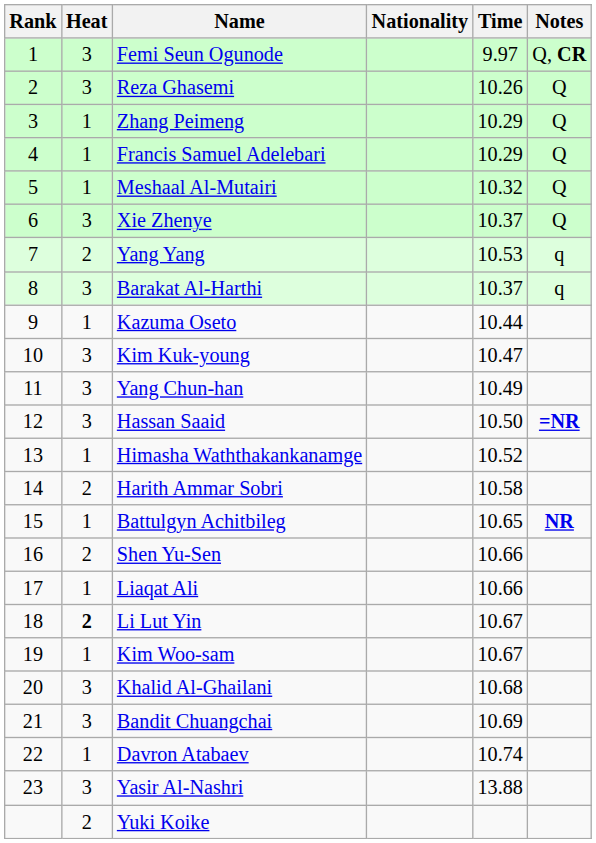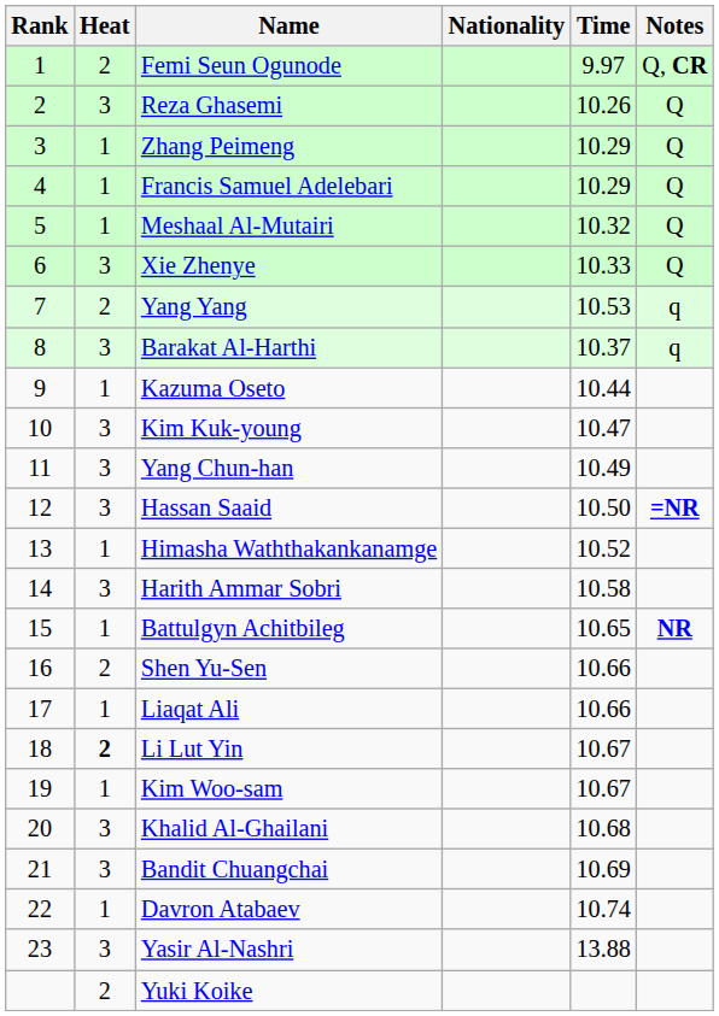 <table class="wikitable sortable" style="text-align:center; font-size:95%">
 <tr>
 <th>Rank</th>
 <th>Heat</th>
 <th>Name</th>
 <th>Nationality</th>
 <th>Time</th>
 <th>Notes</th>
 </tr>
 <tr bgcolor=ccffcc>
 <td>1</td>
-<td>3</td>
+<td>2</td>
 <td align=left><a href='#'>Femi Seun Ogunode</a></td>
 <td align=left></td>
 <td>9.97</td>
 <td>Q, <strong>CR</strong></td>
 </tr>
 <tr bgcolor=ccffcc>
 <td>2</td>
 <td>3</td>
 <td align=left><a href='#'>Reza Ghasemi</a></td>
 <td align=left></td>
 <td>10.26</td>
 <td>Q</td>
 </tr>
 <tr bgcolor=ccffcc>
 <td>3</td>
 <td>1</td>
 <td align=left><a href='#'>Zhang Peimeng</a></td>
 <td align=left></td>
 <td>10.29</td>
 <td>Q</td>
 </tr>
 <tr bgcolor=ccffcc>
 <td>4</td>
 <td>1</td>
 <td align=left><a href='#'>Francis Samuel Adelebari</a></td>
 <td align=left></td>
 <td>10.29</td>
 <td>Q</td>
 </tr>
 <tr bgcolor=ccffcc>
 <td>5</td>
 <td>1</td>
 <td align=left><a href='#'>Meshaal Al-Mutairi</a></td>
 <td align=left></td>
 <td>10.32</td>
 <td>Q</td>
 </tr>
 <tr bgcolor=ccffcc>
 <td>6</td>
 <td>3</td>
 <td align=left><a href='#'>Xie Zhenye</a></td>
 <td align=left></td>
-<td>10.37</td>
+<td>10.33</td>
 <td>Q</td>
 </tr>
 <tr bgcolor=ddffdd>
 <td>7</td>
 <td>2</td>
 <td align=left><a href='#'>Yang Yang</a></td>
 <td align=left></td>
 <td>10.53</td>
 <td>q</td>
 </tr>
 <tr bgcolor=ddffdd>
 <td>8</td>
 <td>3</td>
 <td align=left><a href='#'>Barakat Al-Harthi</a></td>
 <td align=left></td>
 <td>10.37</td>
 <td>q</td>
 </tr>
 <tr>
 <td>9</td>
 <td>1</td>
 <td align=left><a href='#'>Kazuma Oseto</a></td>
 <td align=left></td>
 <td>10.44</td>
 <td></td>
 </tr>
 <tr>
 <td>10</td>
 <td>3</td>
 <td align=left><a href='#'>Kim Kuk-young</a></td>
 <td align=left></td>
 <td>10.47</td>
 <td></td>
 </tr>
 <tr>
 <td>11</td>
 <td>3</td>
 <td align=left><a href='#'>Yang Chun-han</a></td>
 <td align=left></td>
 <td>10.49</td>
 <td></td>
 </tr>
 <tr>
 <td>12</td>
 <td>3</td>
 <td align=left><a href='#'>Hassan Saaid</a></td>
 <td align=left></td>
 <td>10.50</td>
 <td><strong><a href='#'>=NR</a></strong></td>
 </tr>
 <tr>
 <td>13</td>
 <td>1</td>
 <td align=left><a href='#'>Himasha Waththakankanamge</a></td>
 <td align=left></td>
 <td>10.52</td>
 <td></td>
 </tr>
 <tr>
 <td>14</td>
-<td>2</td>
+<td>3</td>
 <td align=left><a href='#'>Harith Ammar Sobri</a></td>
 <td align=left></td>
 <td>10.58</td>
 <td></td>
 </tr>
 <tr>
 <td>15</td>
 <td>1</td>
 <td align=left><a href='#'>Battulgyn Achitbileg</a></td>
 <td align=left></td>
 <td>10.65</td>
 <td><strong><a href='#'>NR</a></strong></td>
 </tr>
 <tr>
 <td>16</td>
 <td>2</td>
 <td align=left><a href='#'>Shen Yu-Sen</a></td>
 <td align=left></td>
 <td>10.66</td>
 <td></td>
 </tr>
 <tr>
 <td>17</td>
 <td>1</td>
 <td align=left><a href='#'>Liaqat Ali</a></td>
 <td align=left></td>
 <td>10.66</td>
 <td></td>
 </tr>
 <tr>
 <td>18</td>
 <td><strong>2</strong></td>
 <td align=left><a href='#'>Li Lut Yin</a></td>
 <td align=left></td>
 <td>10.67</td>
 <td></td>
 </tr>
 <tr>
 <td>19</td>
 <td>1</td>
 <td align=left><a href='#'>Kim Woo-sam</a></td>
 <td align=left></td>
 <td>10.67</td>
 <td></td>
 </tr>
 <tr>
 <td>20</td>
 <td>3</td>
 <td align=left><a href='#'>Khalid Al-Ghailani</a></td>
 <td align=left></td>
 <td>10.68</td>
 <td></td>
 </tr>
 <tr>
 <td>21</td>
 <td>3</td>
 <td align=left><a href='#'>Bandit Chuangchai</a></td>
 <td align=left></td>
 <td>10.69</td>
 <td></td>
 </tr>
 <tr>
 <td>22</td>
 <td>1</td>
 <td align=left><a href='#'>Davron Atabaev</a></td>
 <td align=left></td>
 <td>10.74</td>
 <td></td>
 </tr>
 <tr>
 <td>23</td>
 <td>3</td>
 <td align=left><a href='#'>Yasir Al-Nashri</a></td>
 <td align=left></td>
 <td>13.88</td>
 <td></td>
 </tr>
 <tr>
 <td></td>
 <td>2</td>
 <td align=left><a href='#'>Yuki Koike</a></td>
 <td align=left></td>
 <td></td>
 <td></td>
 </tr>
 </table>
